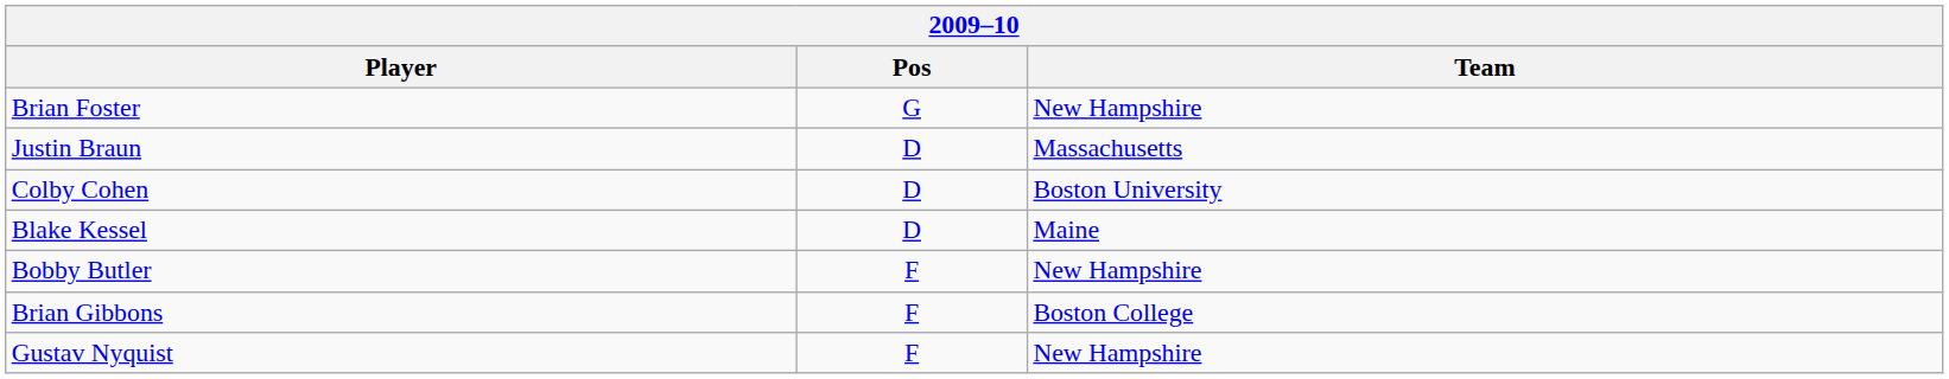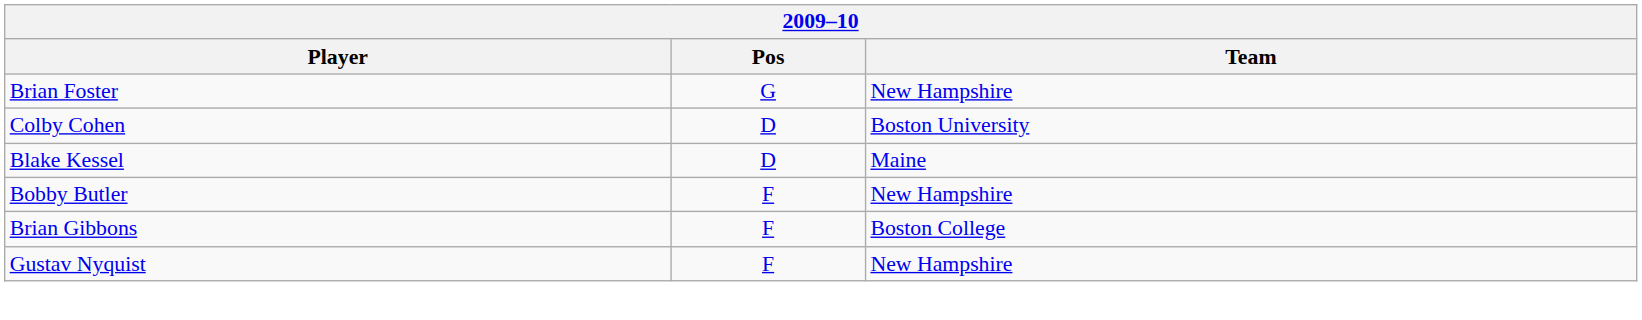 <table class="wikitable" width=95%>
 <tr>
 <th colspan=3><a href='#'>2009–10</a></th>
 </tr>
 <tr>
 <th>Player</th>
 <th>Pos</th>
 <th>Team</th>
 </tr>
 <tr>
 <td><a href='#'>Brian Foster</a></td>
 <td align=center><a href='#'>G</a></td>
 <td><a href='#'>New Hampshire</a></td>
-</tr>
-<tr>
-<td><a href='#'>Justin Braun</a></td>
-<td align=center><a href='#'>D</a></td>
-<td><a href='#'>Massachusetts</a></td>
 </tr>
 <tr>
 <td><a href='#'>Colby Cohen</a></td>
 <td align=center><a href='#'>D</a></td>
 <td><a href='#'>Boston University</a></td>
 </tr>
 <tr>
 <td><a href='#'>Blake Kessel</a></td>
 <td align=center><a href='#'>D</a></td>
 <td><a href='#'>Maine</a></td>
 </tr>
 <tr>
 <td><a href='#'>Bobby Butler</a></td>
 <td align=center><a href='#'>F</a></td>
 <td><a href='#'>New Hampshire</a></td>
 </tr>
 <tr>
 <td><a href='#'>Brian Gibbons</a></td>
 <td align=center><a href='#'>F</a></td>
 <td><a href='#'>Boston College</a></td>
 </tr>
 <tr>
 <td><a href='#'>Gustav Nyquist</a></td>
 <td align=center><a href='#'>F</a></td>
 <td><a href='#'>New Hampshire</a></td>
 </tr>
 </table>
